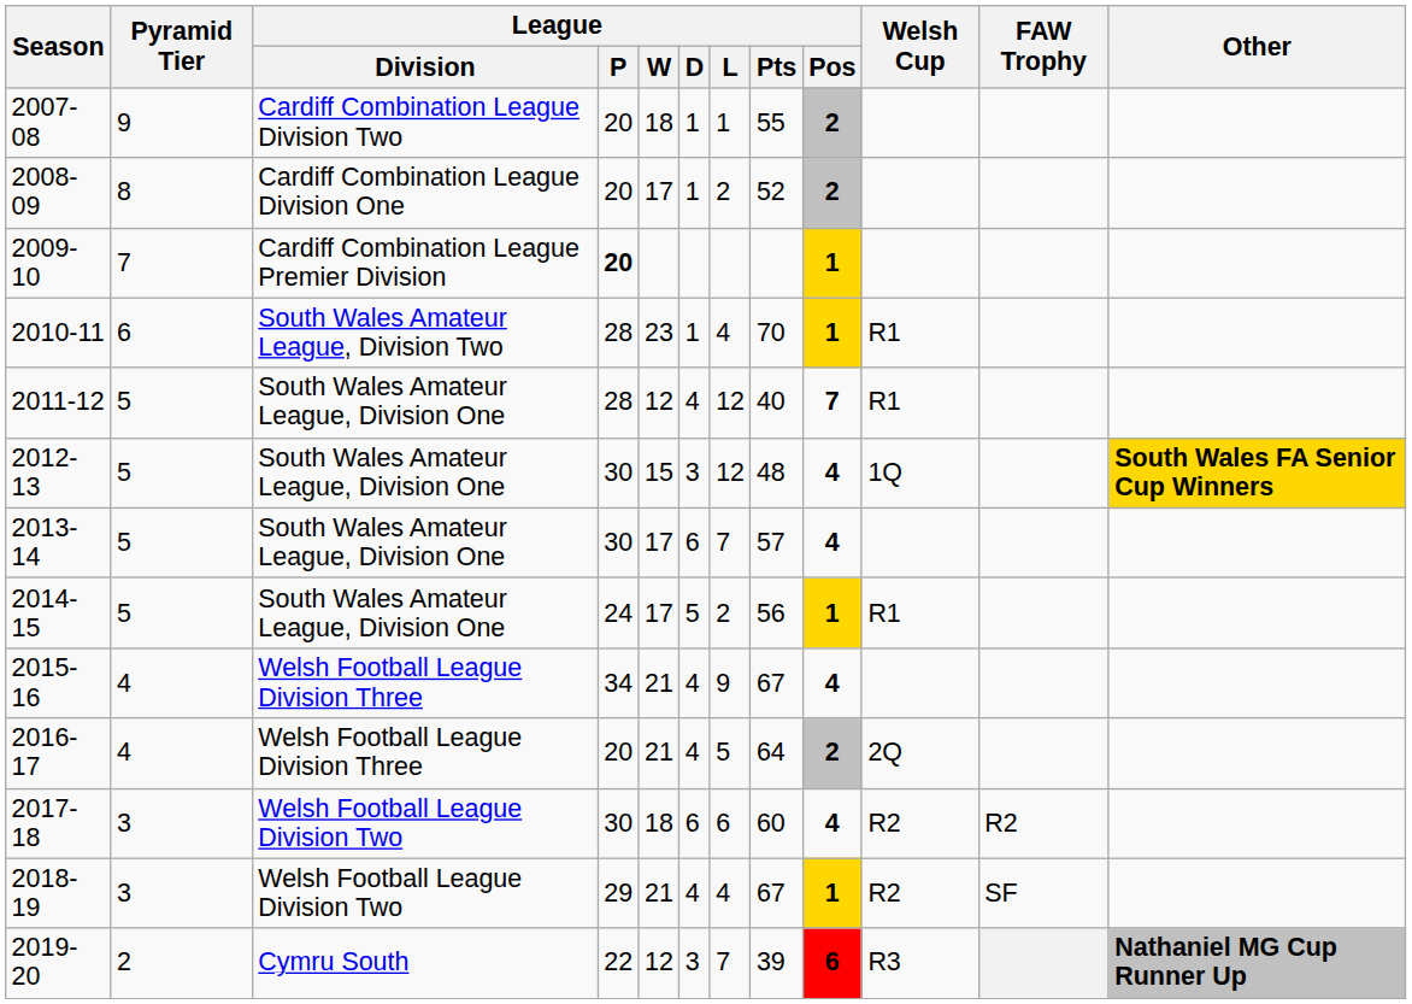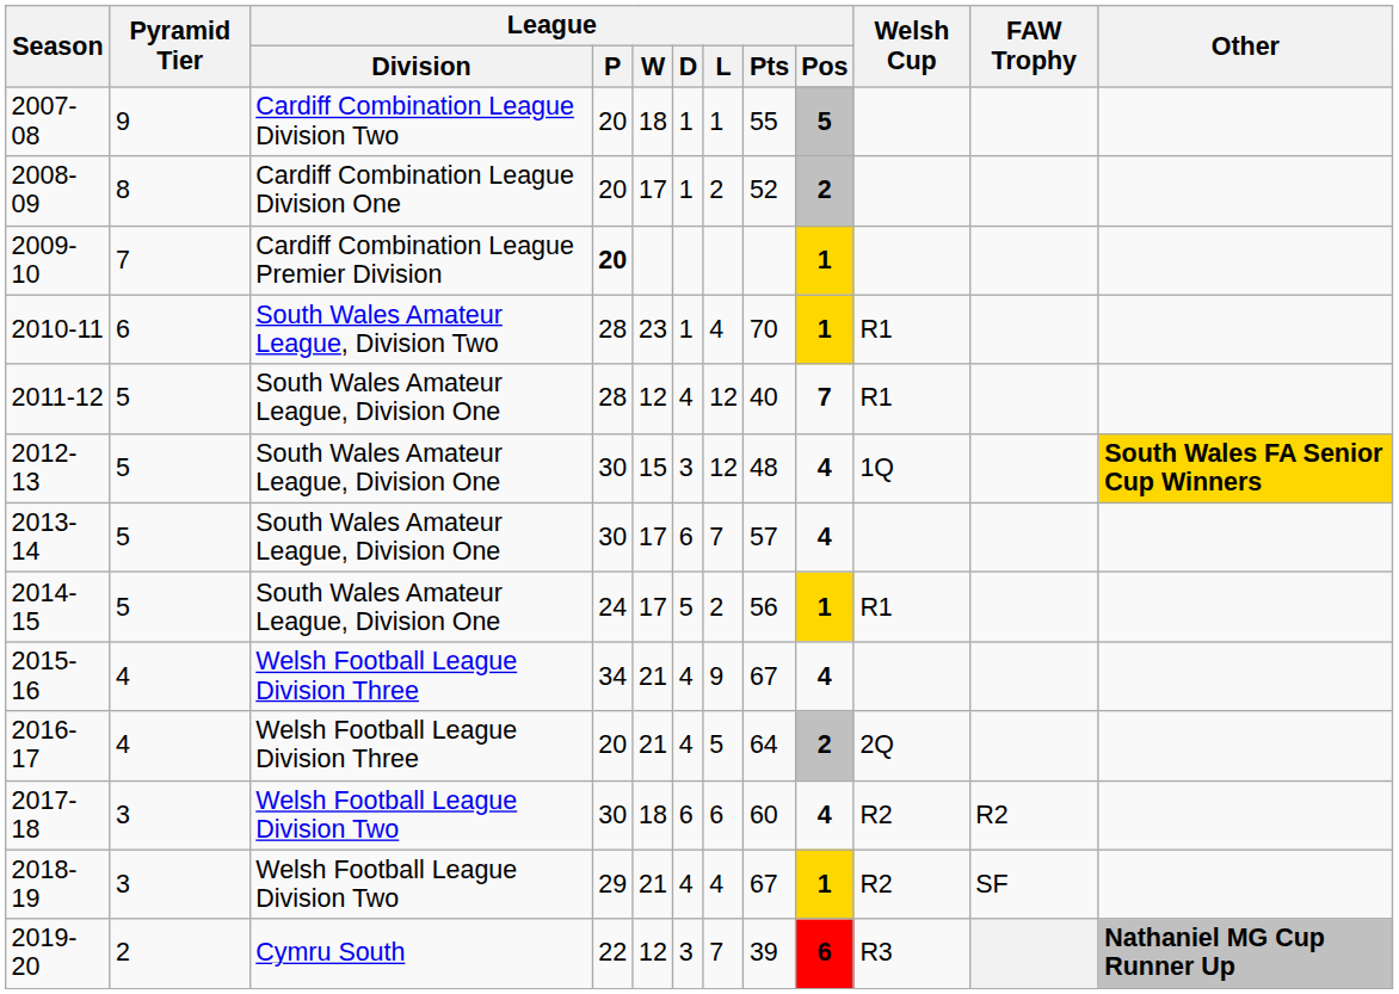 <table class="wikitable">
 <tr>
 <th rowspan="2">Season</th>
 <th rowspan="2">Pyramid Tier</th>
 <th colspan="7">League</th>
 <th rowspan="2">Welsh Cup</th>
 <th rowspan="2">FAW Trophy</th>
 <th rowspan="2">Other</th>
 </tr>
 <tr>
 <th>Division</th>
 <th>P</th>
 <th>W</th>
 <th>D</th>
 <th>L</th>
 <th>Pts</th>
 <th>Pos</th>
 </tr>
 <tr>
 <td>2007-08</td>
 <td>9</td>
 <td><a href='#'>Cardiff Combination League</a> Division Two</td>
 <td>20</td>
 <td>18</td>
 <td>1</td>
 <td>1</td>
 <td>55</td>
-<td align=center bgcolor="silver"><strong>2</strong></td>
+<td align=center bgcolor="silver"><strong>5</strong></td>
 <td></td>
 <td></td>
 <td></td>
 </tr>
 <tr>
 <td>2008-09</td>
 <td>8</td>
 <td>Cardiff Combination League Division One</td>
 <td>20</td>
 <td>17</td>
 <td>1</td>
 <td>2</td>
 <td>52</td>
 <td align=center bgcolor="silver"><strong>2</strong></td>
 <td></td>
 <td></td>
 <td></td>
 </tr>
 <tr>
 <td>2009-10</td>
 <td>7</td>
 <td>Cardiff Combination League Premier Division</td>
 <td><strong>20</strong></td>
 <td></td>
 <td></td>
 <td></td>
 <td></td>
 <td align=center bgcolor="Gold"><strong>1</strong></td>
 <td></td>
 <td></td>
 <td></td>
 </tr>
 <tr>
 <td>2010-11</td>
 <td>6</td>
 <td><a href='#'>South Wales Amateur League</a>, Division Two</td>
 <td>28</td>
 <td>23</td>
 <td>1</td>
 <td>4</td>
 <td>70</td>
 <td align=center bgcolor="Gold"><strong>1</strong></td>
 <td>R1</td>
 <td></td>
 <td></td>
 </tr>
 <tr>
 <td>2011-12</td>
 <td>5</td>
 <td>South Wales Amateur League, Division One</td>
 <td>28</td>
 <td>12</td>
 <td>4</td>
 <td>12</td>
 <td>40</td>
 <td align=center bgcolor=""><strong>7</strong></td>
 <td>R1</td>
 <td></td>
 <td></td>
 </tr>
 <tr>
 <td>2012-13</td>
 <td>5</td>
 <td>South Wales Amateur League, Division One</td>
 <td>30</td>
 <td>15</td>
 <td>3</td>
 <td>12</td>
 <td>48</td>
 <td align=center bgcolor=""><strong>4</strong></td>
 <td>1Q</td>
 <td></td>
 <td bgcolor="Gold"><strong>South Wales FA Senior Cup Winners</strong></td>
 </tr>
 <tr>
 <td>2013-14</td>
 <td>5</td>
 <td>South Wales Amateur League, Division One</td>
 <td>30</td>
 <td>17</td>
 <td>6</td>
 <td>7</td>
 <td>57</td>
 <td align=center bgcolor=""><strong>4</strong></td>
 <td></td>
 <td></td>
 <td></td>
 </tr>
 <tr>
 <td>2014-15</td>
 <td>5</td>
 <td>South Wales Amateur League, Division One</td>
 <td>24</td>
 <td>17</td>
 <td>5</td>
 <td>2</td>
 <td>56</td>
 <td align=center bgcolor="Gold"><strong>1</strong></td>
 <td>R1</td>
 <td></td>
 <td></td>
 </tr>
 <tr>
 <td>2015-16</td>
 <td>4</td>
 <td><a href='#'>Welsh Football League Division Three</a></td>
 <td>34</td>
 <td>21</td>
 <td>4</td>
 <td>9</td>
 <td>67</td>
 <td align=center bgcolor=""><strong>4</strong></td>
 <td></td>
 <td></td>
 <td></td>
 </tr>
 <tr>
 <td>2016-17</td>
 <td>4</td>
 <td>Welsh Football League Division Three</td>
 <td>20</td>
 <td>21</td>
 <td>4</td>
 <td>5</td>
 <td>64</td>
 <td align=center bgcolor="Silver"><strong>2</strong></td>
 <td>2Q</td>
 <td></td>
 <td></td>
 </tr>
 <tr>
 <td>2017-18</td>
 <td>3</td>
 <td><a href='#'>Welsh Football League Division Two</a></td>
 <td>30</td>
 <td>18</td>
 <td>6</td>
 <td>6</td>
 <td>60</td>
 <td align=center bgcolor=""><strong>4</strong></td>
 <td>R2</td>
 <td>R2</td>
 <td></td>
 </tr>
 <tr>
 <td>2018-19</td>
 <td>3</td>
 <td>Welsh Football League Division Two</td>
 <td>29</td>
 <td>21</td>
 <td>4</td>
 <td>4</td>
 <td>67</td>
 <td align=center bgcolor="Gold"><strong>1</strong></td>
 <td>R2</td>
 <td>SF</td>
 <td></td>
 </tr>
 <tr>
 <td>2019-20</td>
 <td>2</td>
 <td><a href='#'>Cymru South</a></td>
 <td>22</td>
 <td>12</td>
 <td>3</td>
 <td>7</td>
 <td>39</td>
 <td align=center bgcolor="red"><strong>6</strong></td>
 <td>R3</td>
 <th></th>
 <td bgcolor="Silver"><strong>Nathaniel MG Cup Runner Up</strong></td>
 </tr>
 <tr>
 </tr>
 </table>
